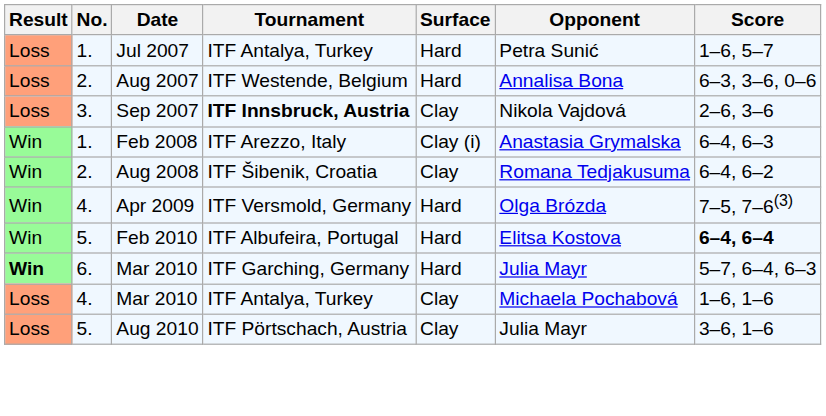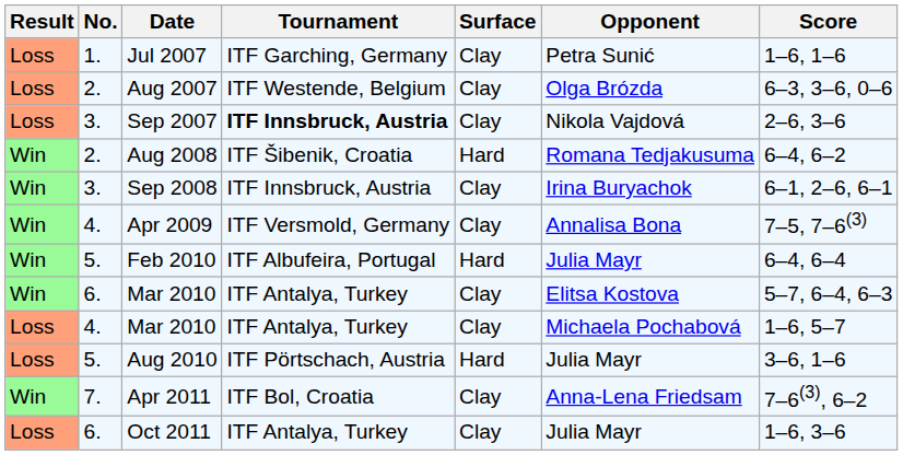 <table class="sortable wikitable">
 <tr>
 <th>Result</th>
 <th>No.</th>
 <th>Date</th>
 <th>Tournament</th>
 <th>Surface</th>
 <th>Opponent</th>
 <th class="unsortable">Score</th>
 </tr>
 <tr style="background:#f0f8ff;">
 <td style="background:#ffa07a;">Loss</td>
 <td>1.</td>
 <td>Jul 2007</td>
-<td>ITF Antalya, Turkey</td>
-<td>Hard</td>
+<td>ITF Garching, Germany</td>
+<td>Clay</td>
 <td> Petra Sunić</td>
-<td>1–6, 5–7</td>
+<td>1–6, 1–6</td>
 </tr>
 <tr style="background:#f0f8ff;">
 <td style="background:#ffa07a;">Loss</td>
 <td>2.</td>
 <td>Aug 2007</td>
 <td>ITF Westende, Belgium</td>
-<td>Hard</td>
-<td> <a href='#'>Annalisa Bona</a></td>
+<td>Clay</td>
+<td> <a href='#'>Olga Brózda</a></td>
 <td>6–3, 3–6, 0–6</td>
 </tr>
 <tr style="background:#f0f8ff;">
 <td style="background:#ffa07a;">Loss</td>
 <td>3.</td>
 <td>Sep 2007</td>
 <td><strong>ITF Innsbruck, Austria</strong></td>
 <td>Clay</td>
 <td> Nikola Vajdová</td>
 <td>2–6, 3–6</td>
 </tr>
 <tr style="background:#f0f8ff;">
 <td style="background:#98fb98;">Win</td>
-<td>1.</td>
-<td>Feb 2008</td>
-<td>ITF Arezzo, Italy</td>
-<td>Clay (i)</td>
-<td> <a href='#'>Anastasia Grymalska</a></td>
-<td>6–4, 6–3</td>
+<td>2.</td>
+<td>Aug 2008</td>
+<td>ITF Šibenik, Croatia</td>
+<td>Hard</td>
+<td> <a href='#'>Romana Tedjakusuma</a></td>
+<td>6–4, 6–2</td>
 </tr>
 <tr style="background:#f0f8ff;">
 <td style="background:#98fb98;">Win</td>
-<td>2.</td>
-<td>Aug 2008</td>
-<td>ITF Šibenik, Croatia</td>
+<td>3.</td>
+<td>Sep 2008</td>
+<td>ITF Innsbruck, Austria</td>
 <td>Clay</td>
-<td> <a href='#'>Romana Tedjakusuma</a></td>
-<td>6–4, 6–2</td>
+<td> <a href='#'>Irina Buryachok</a></td>
+<td>6–1, 2–6, 6–1</td>
 </tr>
 <tr style="background:#f0f8ff;">
 <td style="background:#98fb98;">Win</td>
 <td>4.</td>
 <td>Apr 2009</td>
 <td>ITF Versmold, Germany</td>
-<td>Hard</td>
-<td> <a href='#'>Olga Brózda</a></td>
+<td>Clay</td>
+<td> <a href='#'>Annalisa Bona</a></td>
 <td>7–5, 7–6<sup>(3)</sup></td>
 </tr>
 <tr style="background:#f0f8ff;">
 <td style="background:#98fb98;">Win</td>
 <td>5.</td>
 <td>Feb 2010</td>
 <td>ITF Albufeira, Portugal</td>
 <td>Hard</td>
-<td> <a href='#'>Elitsa Kostova</a></td>
-<td><strong>6–4, 6–4</strong></td>
+<td> <a href='#'>Julia Mayr</a></td>
+<td>6–4, 6–4</td>
 </tr>
 <tr style="background:#f0f8ff;">
-<td style="background:#98fb98;"><strong>Win</strong></td>
+<td style="background:#98fb98;">Win</td>
 <td>6.</td>
 <td>Mar 2010</td>
-<td>ITF Garching, Germany</td>
-<td>Hard</td>
-<td> <a href='#'>Julia Mayr</a></td>
+<td>ITF Antalya, Turkey</td>
+<td>Clay</td>
+<td> <a href='#'>Elitsa Kostova</a></td>
 <td>5–7, 6–4, 6–3</td>
 </tr>
 <tr style="background:#f0f8ff;">
 <td style="background:#ffa07a;">Loss</td>
 <td>4.</td>
 <td>Mar 2010</td>
 <td>ITF Antalya, Turkey</td>
 <td>Clay</td>
 <td> <a href='#'>Michaela Pochabová</a></td>
-<td>1–6, 1–6</td>
+<td>1–6, 5–7</td>
 </tr>
 <tr style="background:#f0f8ff;">
 <td style="background:#ffa07a;">Loss</td>
 <td>5.</td>
 <td>Aug 2010</td>
 <td>ITF Pörtschach, Austria</td>
-<td>Clay</td>
+<td>Hard</td>
 <td> Julia Mayr</td>
 <td>3–6, 1–6</td>
 </tr>
+<tr style="background:#f0f8ff;">
+<td style="background:#98fb98;">Win</td>
+<td>7.</td>
+<td>Apr 2011</td>
+<td>ITF Bol, Croatia</td>
+<td>Clay</td>
+<td> <a href='#'>Anna-Lena Friedsam</a></td>
+<td>7–6<sup>(3)</sup>, 6–2</td>
+</tr>
+<tr style="background:#f0f8ff;">
+<td style="background:#ffa07a;">Loss</td>
+<td>6.</td>
+<td>Oct 2011</td>
+<td>ITF Antalya, Turkey</td>
+<td>Clay</td>
+<td> Julia Mayr</td>
+<td>1–6, 3–6</td>
+</tr>
 </table>
